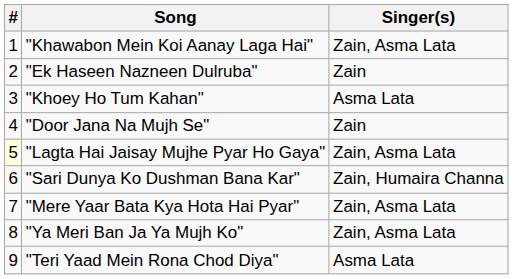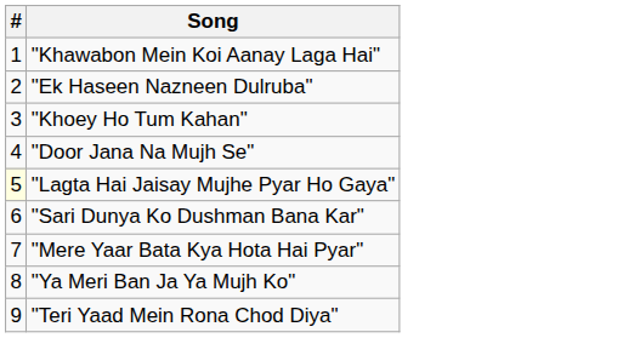 <table class="wikitable sortable">
 <tr>
 <th>#</th>
 <th>Song</th>
-<th>Singer(s)</th>
 </tr>
 <tr>
 <td>1</td>
 <td>"Khawabon Mein Koi Aanay Laga Hai"</td>
-<td>Zain, Asma Lata</td>
 </tr>
 <tr>
 <td>2</td>
 <td>"Ek Haseen Nazneen Dulruba"</td>
-<td>Zain</td>
 </tr>
 <tr>
 <td>3</td>
 <td>"Khoey Ho Tum Kahan"</td>
-<td>Asma Lata</td>
 </tr>
 <tr>
 <td>4</td>
 <td>"Door Jana Na Mujh Se"</td>
-<td>Zain</td>
 </tr>
 <tr>
 <td style="background: lightyellow;">5</td>
 <td>"Lagta Hai Jaisay Mujhe Pyar Ho Gaya"</td>
-<td>Zain, Asma Lata</td>
 </tr>
 <tr>
 <td>6</td>
 <td>"Sari Dunya Ko Dushman Bana Kar"</td>
-<td>Zain, Humaira Channa</td>
 </tr>
 <tr>
 <td>7</td>
 <td>"Mere Yaar Bata Kya Hota Hai Pyar"</td>
-<td>Zain, Asma Lata</td>
 </tr>
 <tr>
 <td>8</td>
 <td>"Ya Meri Ban Ja Ya Mujh Ko"</td>
-<td>Zain, Asma Lata</td>
 </tr>
 <tr>
 <td>9</td>
 <td>"Teri Yaad Mein Rona Chod Diya"</td>
-<td>Asma Lata</td>
 </tr>
 </table>
